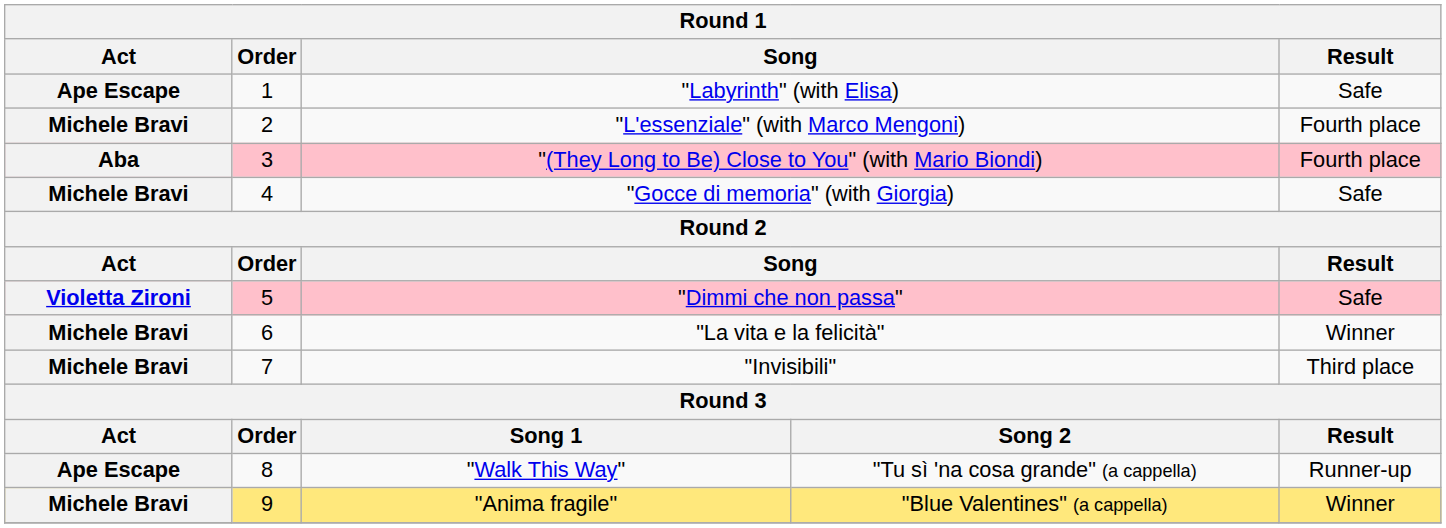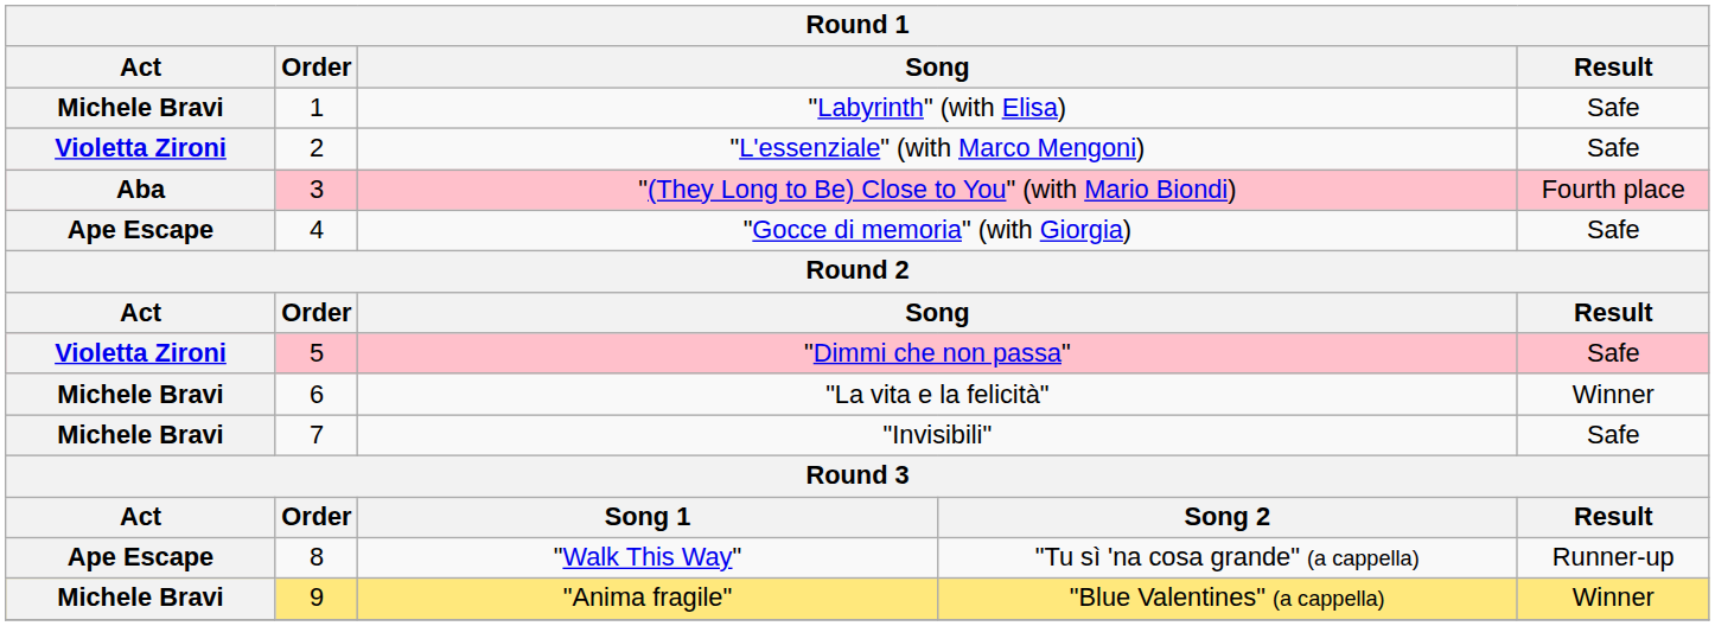 <table class="wikitable plainrowheaders" style="text-align:center;">
 <tr>
 <th colspan="5">Round 1</th>
 </tr>
 <tr>
 <th scope="col" style="width:10em;">Act</th>
 <th scope="col">Order</th>
 <th scope="col" style="width:44em;" colspan="2">Song</th>
 <th scope="col" style="width:7em;">Result</th>
 </tr>
 <tr>
-<th scope="row">Ape Escape</th>
+<th scope="row">Michele Bravi</th>
 <td>1</td>
 <td colspan="2">"<a href='#'>Labyrinth</a>" (with <a href='#'>Elisa</a>)</td>
 <td>Safe</td>
 </tr>
 <tr>
-<th scope="row">Michele Bravi</th>
+<th scope="row"><a href='#'>Violetta Zironi</a></th>
 <td>2</td>
 <td colspan="2">"<a href='#'>L'essenziale</a>" (with <a href='#'>Marco Mengoni</a>)</td>
-<td>Fourth place</td>
+<td>Safe</td>
 </tr>
 <tr style="background:pink;">
 <th scope="row">Aba</th>
 <td>3</td>
 <td colspan="2">"<a href='#'>(They Long to Be) Close to You</a>" (with <a href='#'>Mario Biondi</a>)</td>
 <td>Fourth place</td>
 </tr>
 <tr>
-<th scope="row">Michele Bravi</th>
+<th scope="row">Ape Escape</th>
 <td>4</td>
 <td colspan="2">"<a href='#'>Gocce di memoria</a>" (with <a href='#'>Giorgia</a>)</td>
 <td>Safe</td>
 </tr>
 <tr>
 <th colspan="5">Round 2</th>
 </tr>
 <tr>
 <th scope="col" style="width:10em;">Act</th>
 <th scope="col">Order</th>
 <th scope="col" style="width:44em;" colspan="2">Song</th>
 <th scope="col" style="width:7em;">Result</th>
 </tr>
 <tr style="background:pink;">
 <th scope="row"><a href='#'>Violetta Zironi</a></th>
 <td>5</td>
 <td colspan="2">"<a href='#'>Dimmi che non passa</a>"</td>
 <td>Safe</td>
 </tr>
 <tr>
 <th scope="row">Michele Bravi</th>
 <td>6</td>
 <td colspan="2">"La vita e la felicità"</td>
 <td>Winner</td>
 </tr>
 <tr>
 <th scope="row">Michele Bravi</th>
 <td>7</td>
 <td colspan="2">"Invisibili"</td>
-<td>Third place</td>
+<td>Safe</td>
 </tr>
 <tr>
 <th colspan="5">Round 3</th>
 </tr>
 <tr>
 <th scope="col" style="width:10em;">Act</th>
 <th scope="col">Order</th>
 <th scope="col" style="width:22em;">Song 1</th>
 <th scope="col" style="width:22em;">Song 2</th>
 <th scope="col" style="width:7em;">Result</th>
 </tr>
 <tr>
 <th scope="row">Ape Escape</th>
 <td>8</td>
 <td>"<a href='#'>Walk This Way</a>"</td>
 <td>"Tu sì 'na cosa grande" <small>(a cappella)</small></td>
 <td>Runner-up</td>
 </tr>
 <tr style="background:#ffe87c;">
 <th scope="row">Michele Bravi</th>
 <td>9</td>
 <td>"Anima fragile"</td>
 <td>"Blue Valentines" <small>(a cappella)</small></td>
 <td>Winner</td>
 </tr>
 <tr>
 </tr>
 </table>
